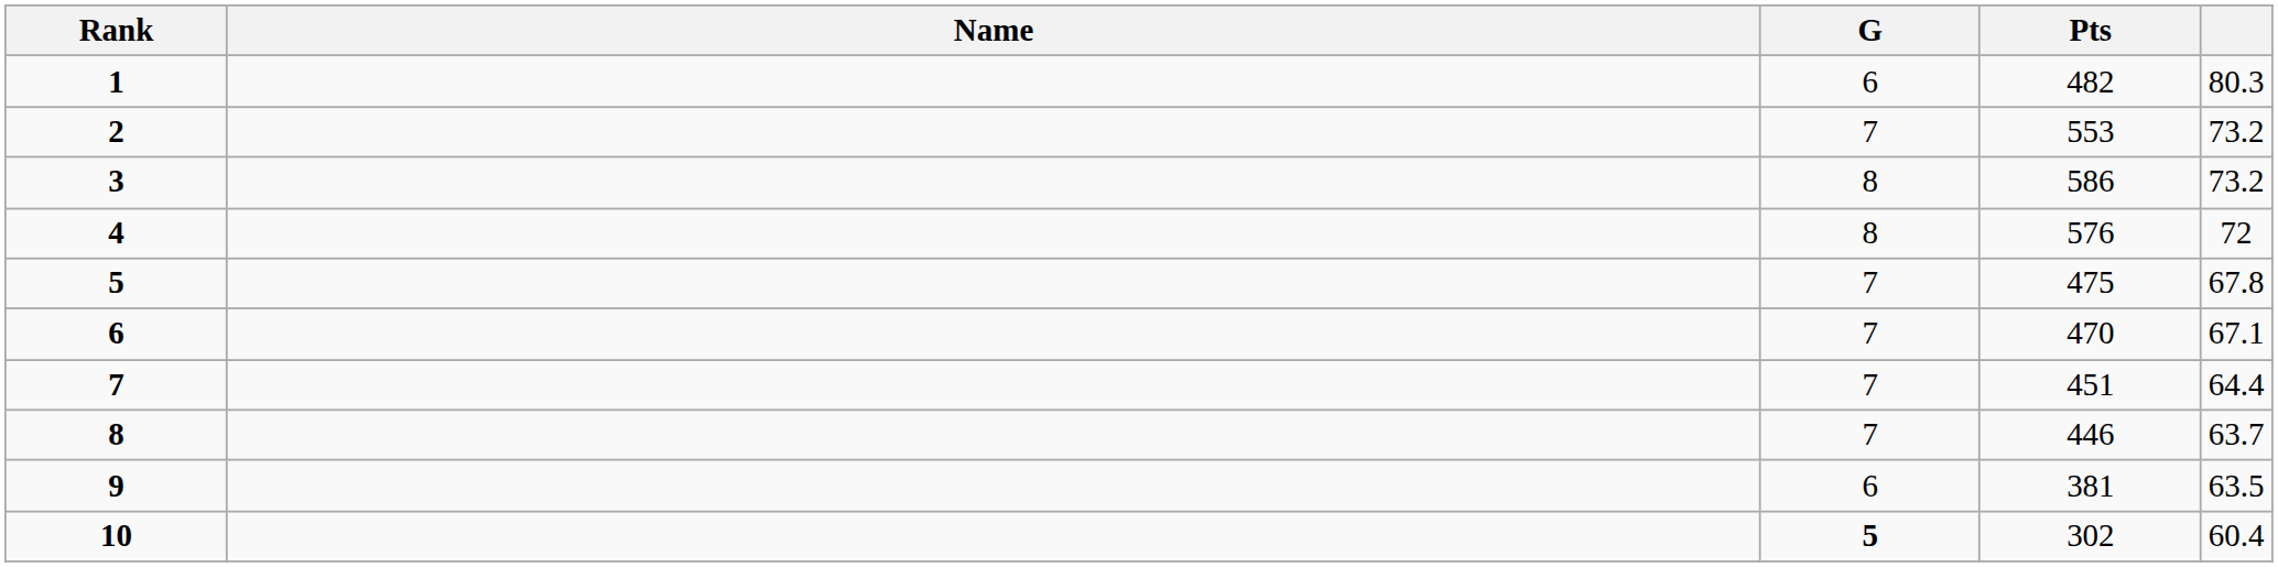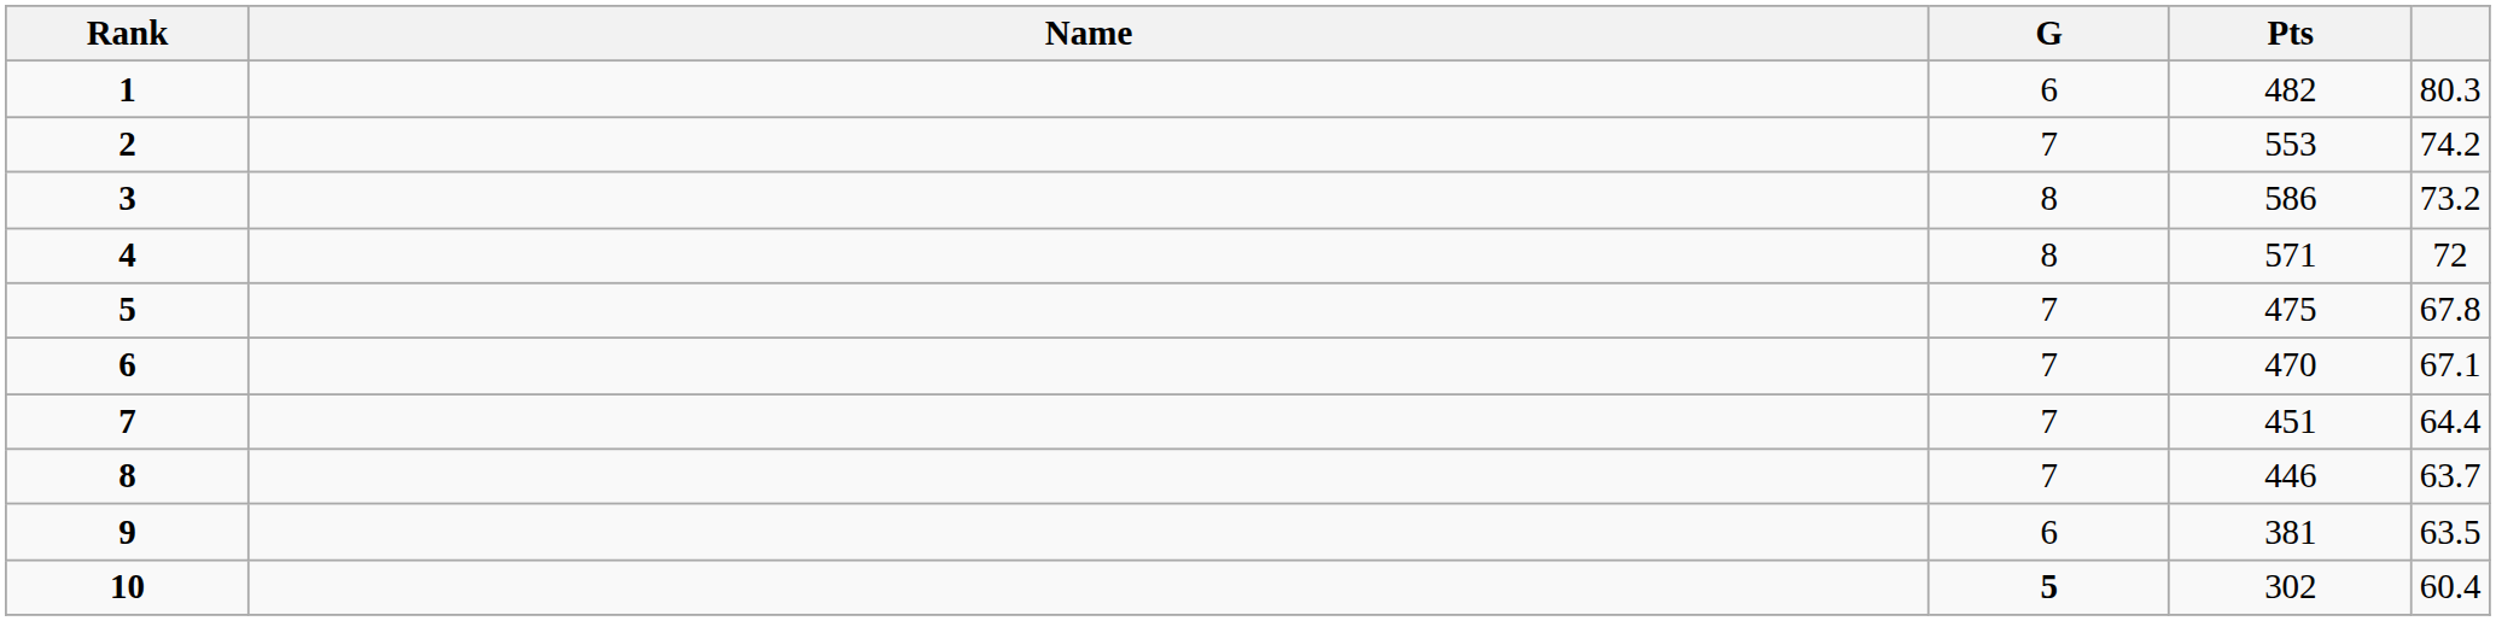 <table class="wikitable" style="width:90%;">
 <tr>
 <th style="width:10%;">Rank</th>
 <th style="width:70%;">Name</th>
 <th style="width:10%;">G</th>
 <th style="width:10%;">Pts</th>
 <th style="width:10%;"></th>
 </tr>
 <tr align=center>
 <td><strong>1</strong></td>
 <td align=left><strong></strong></td>
 <td>6</td>
 <td>482</td>
 <td>80.3</td>
 </tr>
 <tr align=center>
 <td><strong>2</strong></td>
 <td align=left></td>
 <td>7</td>
 <td>553</td>
-<td>73.2</td>
+<td>74.2</td>
 </tr>
 <tr align=center>
 <td><strong>3</strong></td>
 <td align=left></td>
 <td>8</td>
 <td>586</td>
 <td>73.2</td>
 </tr>
 <tr align=center>
 <td><strong>4</strong></td>
 <td align=left></td>
 <td>8</td>
-<td>576</td>
+<td>571</td>
 <td>72</td>
 </tr>
 <tr align=center>
 <td><strong>5</strong></td>
 <td align=left></td>
 <td>7</td>
 <td>475</td>
 <td>67.8</td>
 </tr>
 <tr align=center>
 <td><strong>6</strong></td>
 <td align=left></td>
 <td>7</td>
 <td>470</td>
 <td>67.1</td>
 </tr>
 <tr align=center>
 <td><strong>7</strong></td>
 <td align=left></td>
 <td>7</td>
 <td>451</td>
 <td>64.4</td>
 </tr>
 <tr align=center>
 <td><strong>8</strong></td>
 <td align=left></td>
 <td>7</td>
 <td>446</td>
 <td>63.7</td>
 </tr>
 <tr align=center>
 <td><strong>9</strong></td>
 <td align=left></td>
 <td>6</td>
 <td>381</td>
 <td>63.5</td>
 </tr>
 <tr align=center>
 <td><strong>10</strong></td>
 <td align=left></td>
 <td><strong>5</strong></td>
 <td>302</td>
 <td>60.4</td>
 </tr>
 </table>
